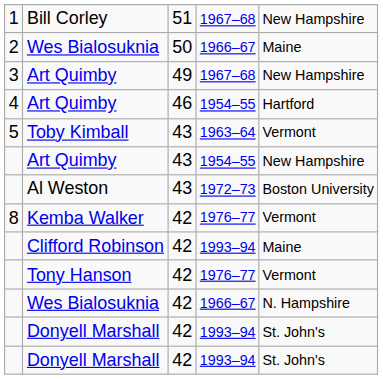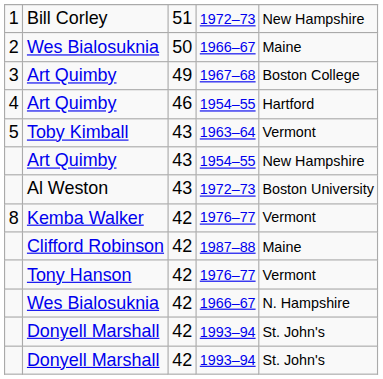 <table class="wikitable">
 <tr>
 </tr>
 <tr>
 <td>1</td>
 <td>Bill Corley</td>
 <td>51</td>
-<td style="font-size:80%;"><a href='#'>1967–68</a></td>
+<td style="font-size:80%;"><a href='#'>1972–73</a></td>
 <td style="font-size:80%;">New Hampshire</td>
 </tr>
 <tr>
 <td>2</td>
 <td><a href='#'>Wes Bialosuknia</a></td>
 <td>50</td>
 <td style="font-size:80%;"><a href='#'>1966–67</a></td>
 <td style="font-size:80%;">Maine</td>
 </tr>
 <tr>
 <td>3</td>
 <td><a href='#'>Art Quimby</a></td>
 <td>49</td>
 <td style="font-size:80%;"><a href='#'>1967–68</a></td>
-<td style="font-size:80%;">New Hampshire</td>
+<td style="font-size:80%;">Boston College</td>
 </tr>
 <tr>
 <td>4</td>
 <td><a href='#'>Art Quimby</a></td>
 <td>46</td>
 <td style="font-size:80%;"><a href='#'>1954–55</a></td>
 <td style="font-size:80%;">Hartford</td>
 </tr>
 <tr>
 <td>5</td>
 <td><a href='#'>Toby Kimball</a></td>
 <td>43</td>
 <td style="font-size:80%;"><a href='#'>1963–64</a></td>
 <td style="font-size:80%;">Vermont</td>
 </tr>
 <tr>
 <td></td>
 <td><a href='#'>Art Quimby</a></td>
 <td>43</td>
 <td style="font-size:80%;"><a href='#'>1954–55</a></td>
 <td style="font-size:80%;">New Hampshire</td>
 </tr>
 <tr>
 <td></td>
 <td>Al Weston</td>
 <td>43</td>
 <td style="font-size:80%;"><a href='#'>1972–73</a></td>
 <td style="font-size:80%;">Boston University</td>
 </tr>
 <tr>
 <td>8</td>
 <td><a href='#'>Kemba Walker</a></td>
 <td>42</td>
 <td style="font-size:80%;"><a href='#'>1976–77</a></td>
 <td style="font-size:80%;">Vermont</td>
 </tr>
 <tr>
 <td></td>
 <td><a href='#'>Clifford Robinson</a></td>
 <td>42</td>
-<td style="font-size:80%;"><a href='#'>1993–94</a></td>
+<td style="font-size:80%;"><a href='#'>1987–88</a></td>
 <td style="font-size:80%;">Maine</td>
 </tr>
 <tr>
 <td></td>
 <td><a href='#'>Tony Hanson</a></td>
 <td>42</td>
 <td style="font-size:80%;"><a href='#'>1976–77</a></td>
 <td style="font-size:80%;">Vermont</td>
 </tr>
 <tr>
 <td></td>
 <td><a href='#'>Wes Bialosuknia</a></td>
 <td>42</td>
 <td style="font-size:80%;"><a href='#'>1966–67</a></td>
 <td style="font-size:80%;">N. Hampshire</td>
 </tr>
 <tr>
 <td></td>
 <td><a href='#'>Donyell Marshall</a></td>
 <td>42</td>
 <td style="font-size:80%;"><a href='#'>1993–94</a></td>
 <td style="font-size:80%;">St. John's</td>
 </tr>
 <tr>
 <td></td>
 <td><a href='#'>Donyell Marshall</a></td>
 <td>42</td>
 <td style="font-size:80%;"><a href='#'>1993–94</a></td>
 <td style="font-size:80%;">St. John's</td>
 </tr>
 </table>
